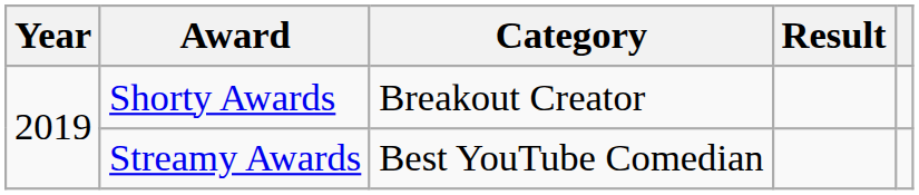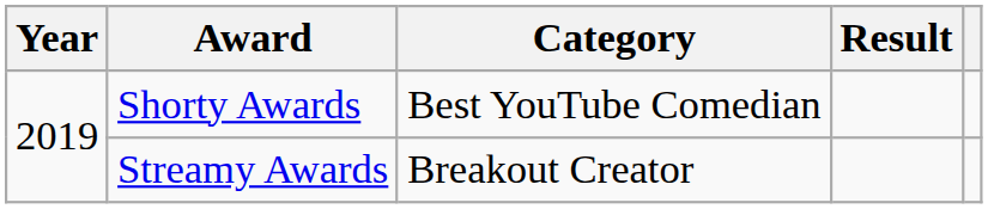 <table class="wikitable">
 <tr>
 <th>Year</th>
 <th>Award</th>
 <th>Category</th>
 <th>Result</th>
 <th></th>
 </tr>
 <tr>
 <td rowspan="2">2019</td>
 <td><a href='#'>Shorty Awards</a></td>
-<td>Breakout Creator</td>
+<td>Best YouTube Comedian</td>
 <td></td>
 <td style="text-align:center;"></td>
 </tr>
 <tr>
 <td><a href='#'>Streamy Awards</a></td>
-<td>Best YouTube Comedian</td>
+<td>Breakout Creator</td>
 <td></td>
 <td style="text-align:center;"></td>
 </tr>
 </table>
